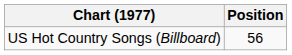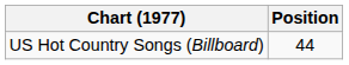 <table class="wikitable">
 <tr>
 <th>Chart (1977)</th>
 <th>Position</th>
 </tr>
 <tr>
 <td>US Hot Country Songs (<em>Billboard</em>)</td>
-<td align="center">56</td>
+<td align="center">44</td>
 </tr>
 </table>
